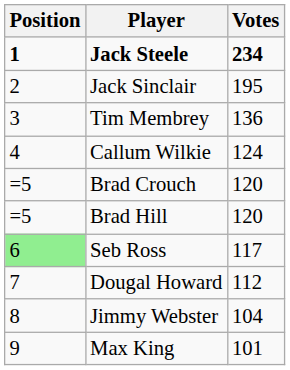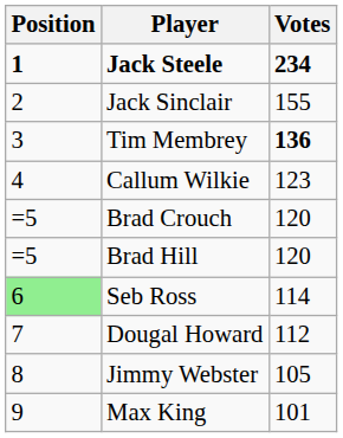 <table class="wikitable">
 <tr>
 <th>Position</th>
 <th>Player</th>
 <th>Votes</th>
 </tr>
 <tr>
 <td><strong>1</strong></td>
 <td><strong>Jack Steele</strong></td>
 <td><strong>234</strong></td>
 </tr>
 <tr>
 <td>2</td>
 <td>Jack Sinclair</td>
-<td>195</td>
+<td>155</td>
 </tr>
 <tr>
 <td>3</td>
 <td>Tim Membrey</td>
-<td>136</td>
+<td><strong>136</strong></td>
 </tr>
 <tr>
 <td>4</td>
 <td>Callum Wilkie</td>
-<td>124</td>
+<td>123</td>
 </tr>
 <tr>
 <td>=5</td>
 <td>Brad Crouch</td>
 <td>120</td>
 </tr>
 <tr>
 <td>=5</td>
 <td>Brad Hill</td>
 <td>120</td>
 </tr>
 <tr>
 <td style="background: lightgreen;">6</td>
 <td>Seb Ross</td>
-<td>117</td>
+<td>114</td>
 </tr>
 <tr>
 <td>7</td>
 <td>Dougal Howard</td>
 <td>112</td>
 </tr>
 <tr>
 <td>8</td>
 <td>Jimmy Webster</td>
-<td>104</td>
+<td>105</td>
 </tr>
 <tr>
 <td>9</td>
 <td>Max King</td>
 <td>101</td>
 </tr>
 </table>
